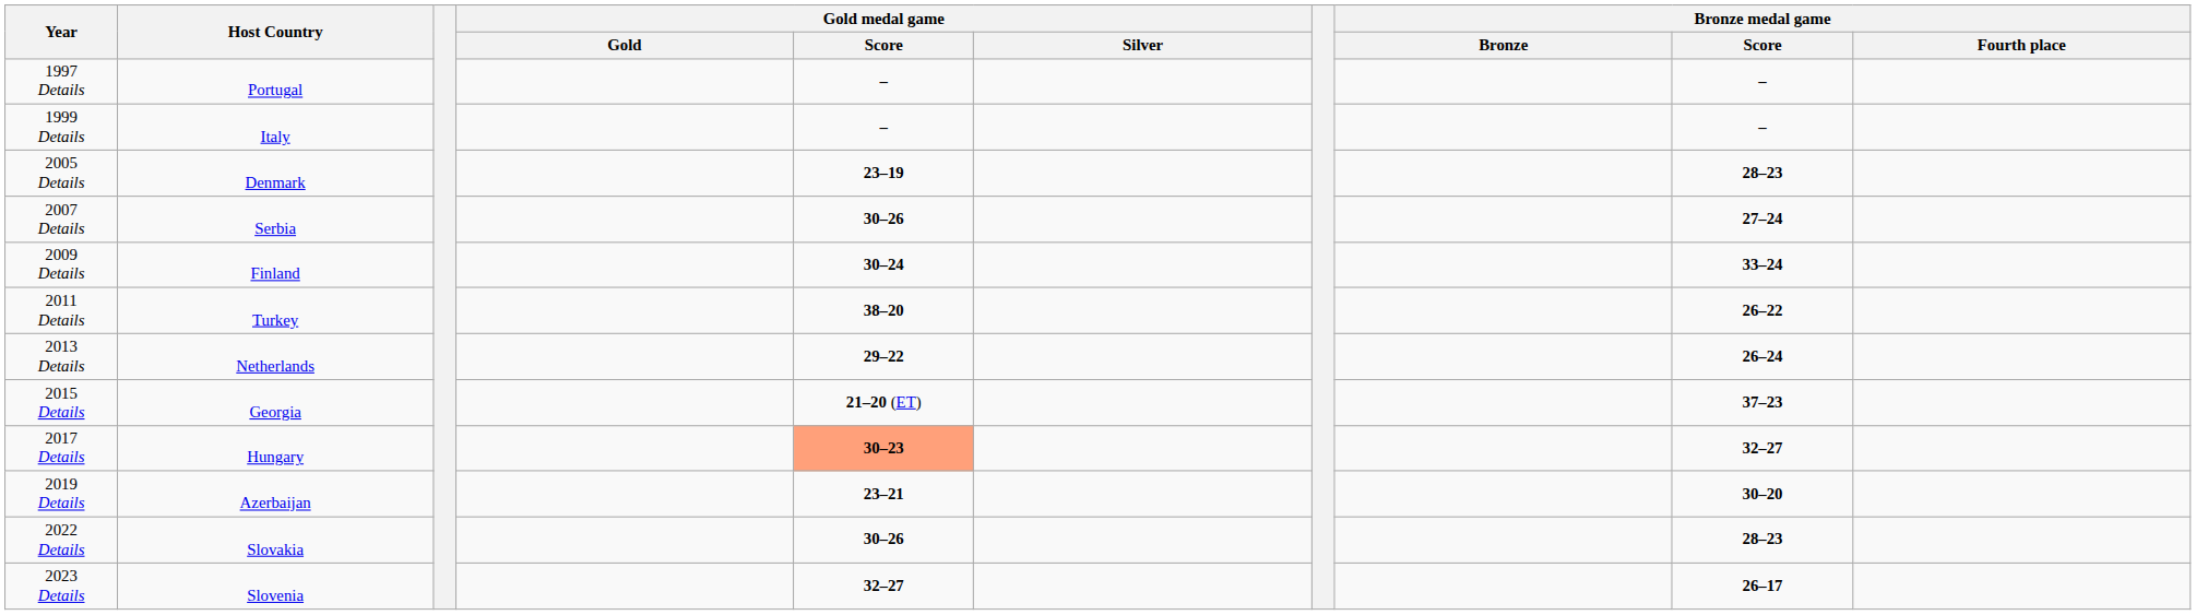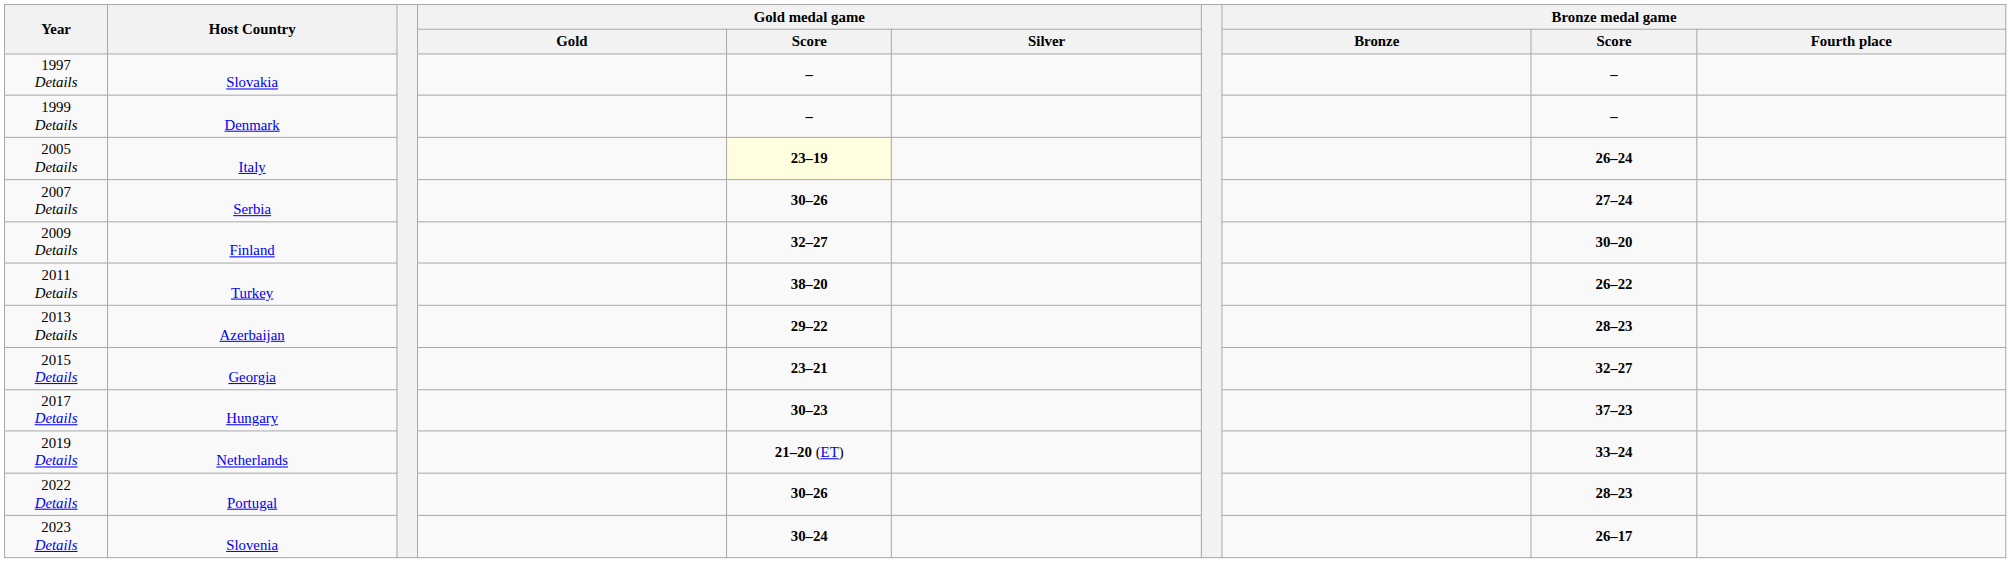 <table class="wikitable" style="font-size:90%; width: 98%; text-align: center;">
 <tr>
 <th rowspan=2 width=5%>Year</th>
 <th rowspan=2 width=14%>Host Country</th>
 <th width=1% rowspan=14 bgcolor=ffffff></th>
 <th colspan=3>Gold medal game</th>
 <th width=1% rowspan=14 bgcolor=ffffff></th>
 <th colspan=3>Bronze medal game</th>
 </tr>
 <tr bgcolor=#EFEFEF>
 <th width=15%>Gold</th>
 <th width=8%>Score</th>
 <th width=15%>Silver</th>
 <th width=15%>Bronze</th>
 <th width=8%>Score</th>
 <th width=15%>Fourth place</th>
 </tr>
 <tr>
 <td>1997 <br> <em>Details</em></td>
-<td><br><a href='#'>Portugal</a></td>
+<td><br><a href='#'>Slovakia</a></td>
 <td><strong></strong></td>
 <td><strong>–</strong></td>
 <td></td>
 <td></td>
 <td><strong>–</strong></td>
 <td></td>
 </tr>
 <tr>
 <td>1999 <br> <em>Details</em></td>
-<td><br><a href='#'>Italy</a></td>
+<td><br><a href='#'>Denmark</a></td>
 <td><strong></strong></td>
 <td><strong>–</strong></td>
 <td></td>
 <td></td>
 <td><strong>–</strong></td>
 <td></td>
 </tr>
 <tr>
 <td>2005 <br> <em>Details</em></td>
-<td><br><a href='#'>Denmark</a></td>
+<td><br><a href='#'>Italy</a></td>
 <td><strong></strong></td>
-<td><strong>23–19</strong></td>
+<td style="background: lightyellow;"><strong>23–19</strong></td>
 <td></td>
 <td></td>
-<td><strong>28–23</strong></td>
+<td><strong>26–24</strong></td>
 <td></td>
 </tr>
 <tr>
 <td>2007 <br> <em>Details</em></td>
 <td><br><a href='#'>Serbia</a></td>
 <td><strong></strong></td>
 <td><strong>30–26</strong></td>
 <td></td>
 <td></td>
 <td><strong>27–24</strong></td>
 <td></td>
 </tr>
 <tr>
 <td>2009 <br> <em>Details</em></td>
 <td><br><a href='#'>Finland</a></td>
 <td><strong></strong></td>
-<td><strong>30–24</strong></td>
+<td><strong>32–27</strong></td>
 <td></td>
 <td></td>
-<td><strong>33–24</strong></td>
+<td><strong>30–20</strong></td>
 <td></td>
 </tr>
 <tr>
 <td>2011 <br> <em>Details</em></td>
 <td><br><a href='#'>Turkey</a></td>
 <td><strong></strong></td>
 <td><strong>38–20</strong></td>
 <td></td>
 <td></td>
 <td><strong>26–22</strong></td>
 <td></td>
 </tr>
 <tr>
 <td>2013 <br> <em>Details</em></td>
-<td><br><a href='#'>Netherlands</a></td>
+<td><br><a href='#'>Azerbaijan</a></td>
 <td><strong></strong></td>
 <td><strong>29–22</strong></td>
 <td></td>
 <td></td>
-<td><strong>26–24</strong></td>
+<td><strong>28–23</strong></td>
 <td></td>
 </tr>
 <tr>
 <td>2015 <br> <em><a href='#'>Details</a></em></td>
 <td><br><a href='#'>Georgia</a></td>
 <td><strong></strong></td>
-<td><strong>21–20</strong> (<a href='#'>ET</a>)</td>
+<td><strong>23–21</strong></td>
+<td></td>
+<td></td>
+<td><strong>32–27</strong></td>
+<td></td>
+</tr>
+<tr>
+<td>2017 <br> <em><a href='#'>Details</a></em></td>
+<td><br><a href='#'>Hungary</a></td>
+<td><strong></strong></td>
+<td><strong>30–23</strong></td>
 <td></td>
 <td></td>
 <td><strong>37–23</strong></td>
 <td></td>
 </tr>
 <tr>
-<td>2017 <br> <em><a href='#'>Details</a></em></td>
-<td><br><a href='#'>Hungary</a></td>
+<td>2019 <br> <em><a href='#'>Details</a></em></td>
+<td><br><a href='#'>Netherlands</a></td>
 <td><strong></strong></td>
-<td style="background: lightsalmon;"><strong>30–23</strong></td>
+<td><strong>21–20</strong> (<a href='#'>ET</a>)</td>
 <td></td>
 <td></td>
-<td><strong>32–27</strong></td>
-<td></td>
-</tr>
-<tr>
-<td>2019 <br> <em><a href='#'>Details</a></em></td>
-<td><br><a href='#'>Azerbaijan</a></td>
-<td><strong></strong></td>
-<td><strong>23–21</strong></td>
-<td></td>
-<td></td>
-<td><strong>30–20</strong></td>
+<td><strong>33–24</strong></td>
 <td></td>
 </tr>
 <tr>
 <td>2022<br> <em><a href='#'>Details</a></em></td>
-<td><br><a href='#'>Slovakia</a></td>
+<td><br><a href='#'>Portugal</a></td>
 <td><strong></strong></td>
 <td><strong>30–26</strong></td>
 <td></td>
 <td></td>
 <td><strong>28–23</strong></td>
 <td></td>
 </tr>
 <tr>
 <td>2023<br> <em><a href='#'>Details</a></em></td>
 <td><br><a href='#'>Slovenia</a></td>
 <td><strong></strong></td>
-<td><strong>32–27</strong></td>
+<td><strong>30–24</strong></td>
 <td></td>
 <td></td>
 <td><strong>26–17</strong></td>
 <td></td>
 </tr>
 </table>
